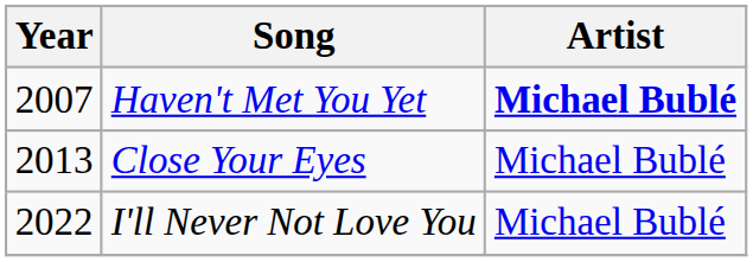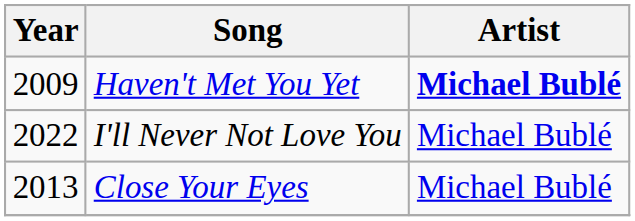 <table class="wikitable">
 <tr>
 <th>Year</th>
 <th>Song</th>
 <th>Artist</th>
 </tr>
 <tr>
-<td>2007</td>
+<td>2009</td>
 <td><em><a href='#'>Haven't Met You Yet</a></em></td>
 <td><strong><a href='#'>Michael Bublé</a></strong></td>
+</tr>
+<tr>
+<td>2022</td>
+<td><em>I'll Never Not Love You</em></td>
+<td><a href='#'>Michael Bublé</a></td>
 </tr>
 <tr>
 <td>2013</td>
 <td><em><a href='#'>Close Your Eyes</a></em></td>
 <td><a href='#'>Michael Bublé</a></td>
 </tr>
 <tr>
-<td>2022</td>
-<td><em>I'll Never Not Love You</em></td>
-<td><a href='#'>Michael Bublé</a></td>
-</tr>
-<tr>
 </tr>
 </table>
